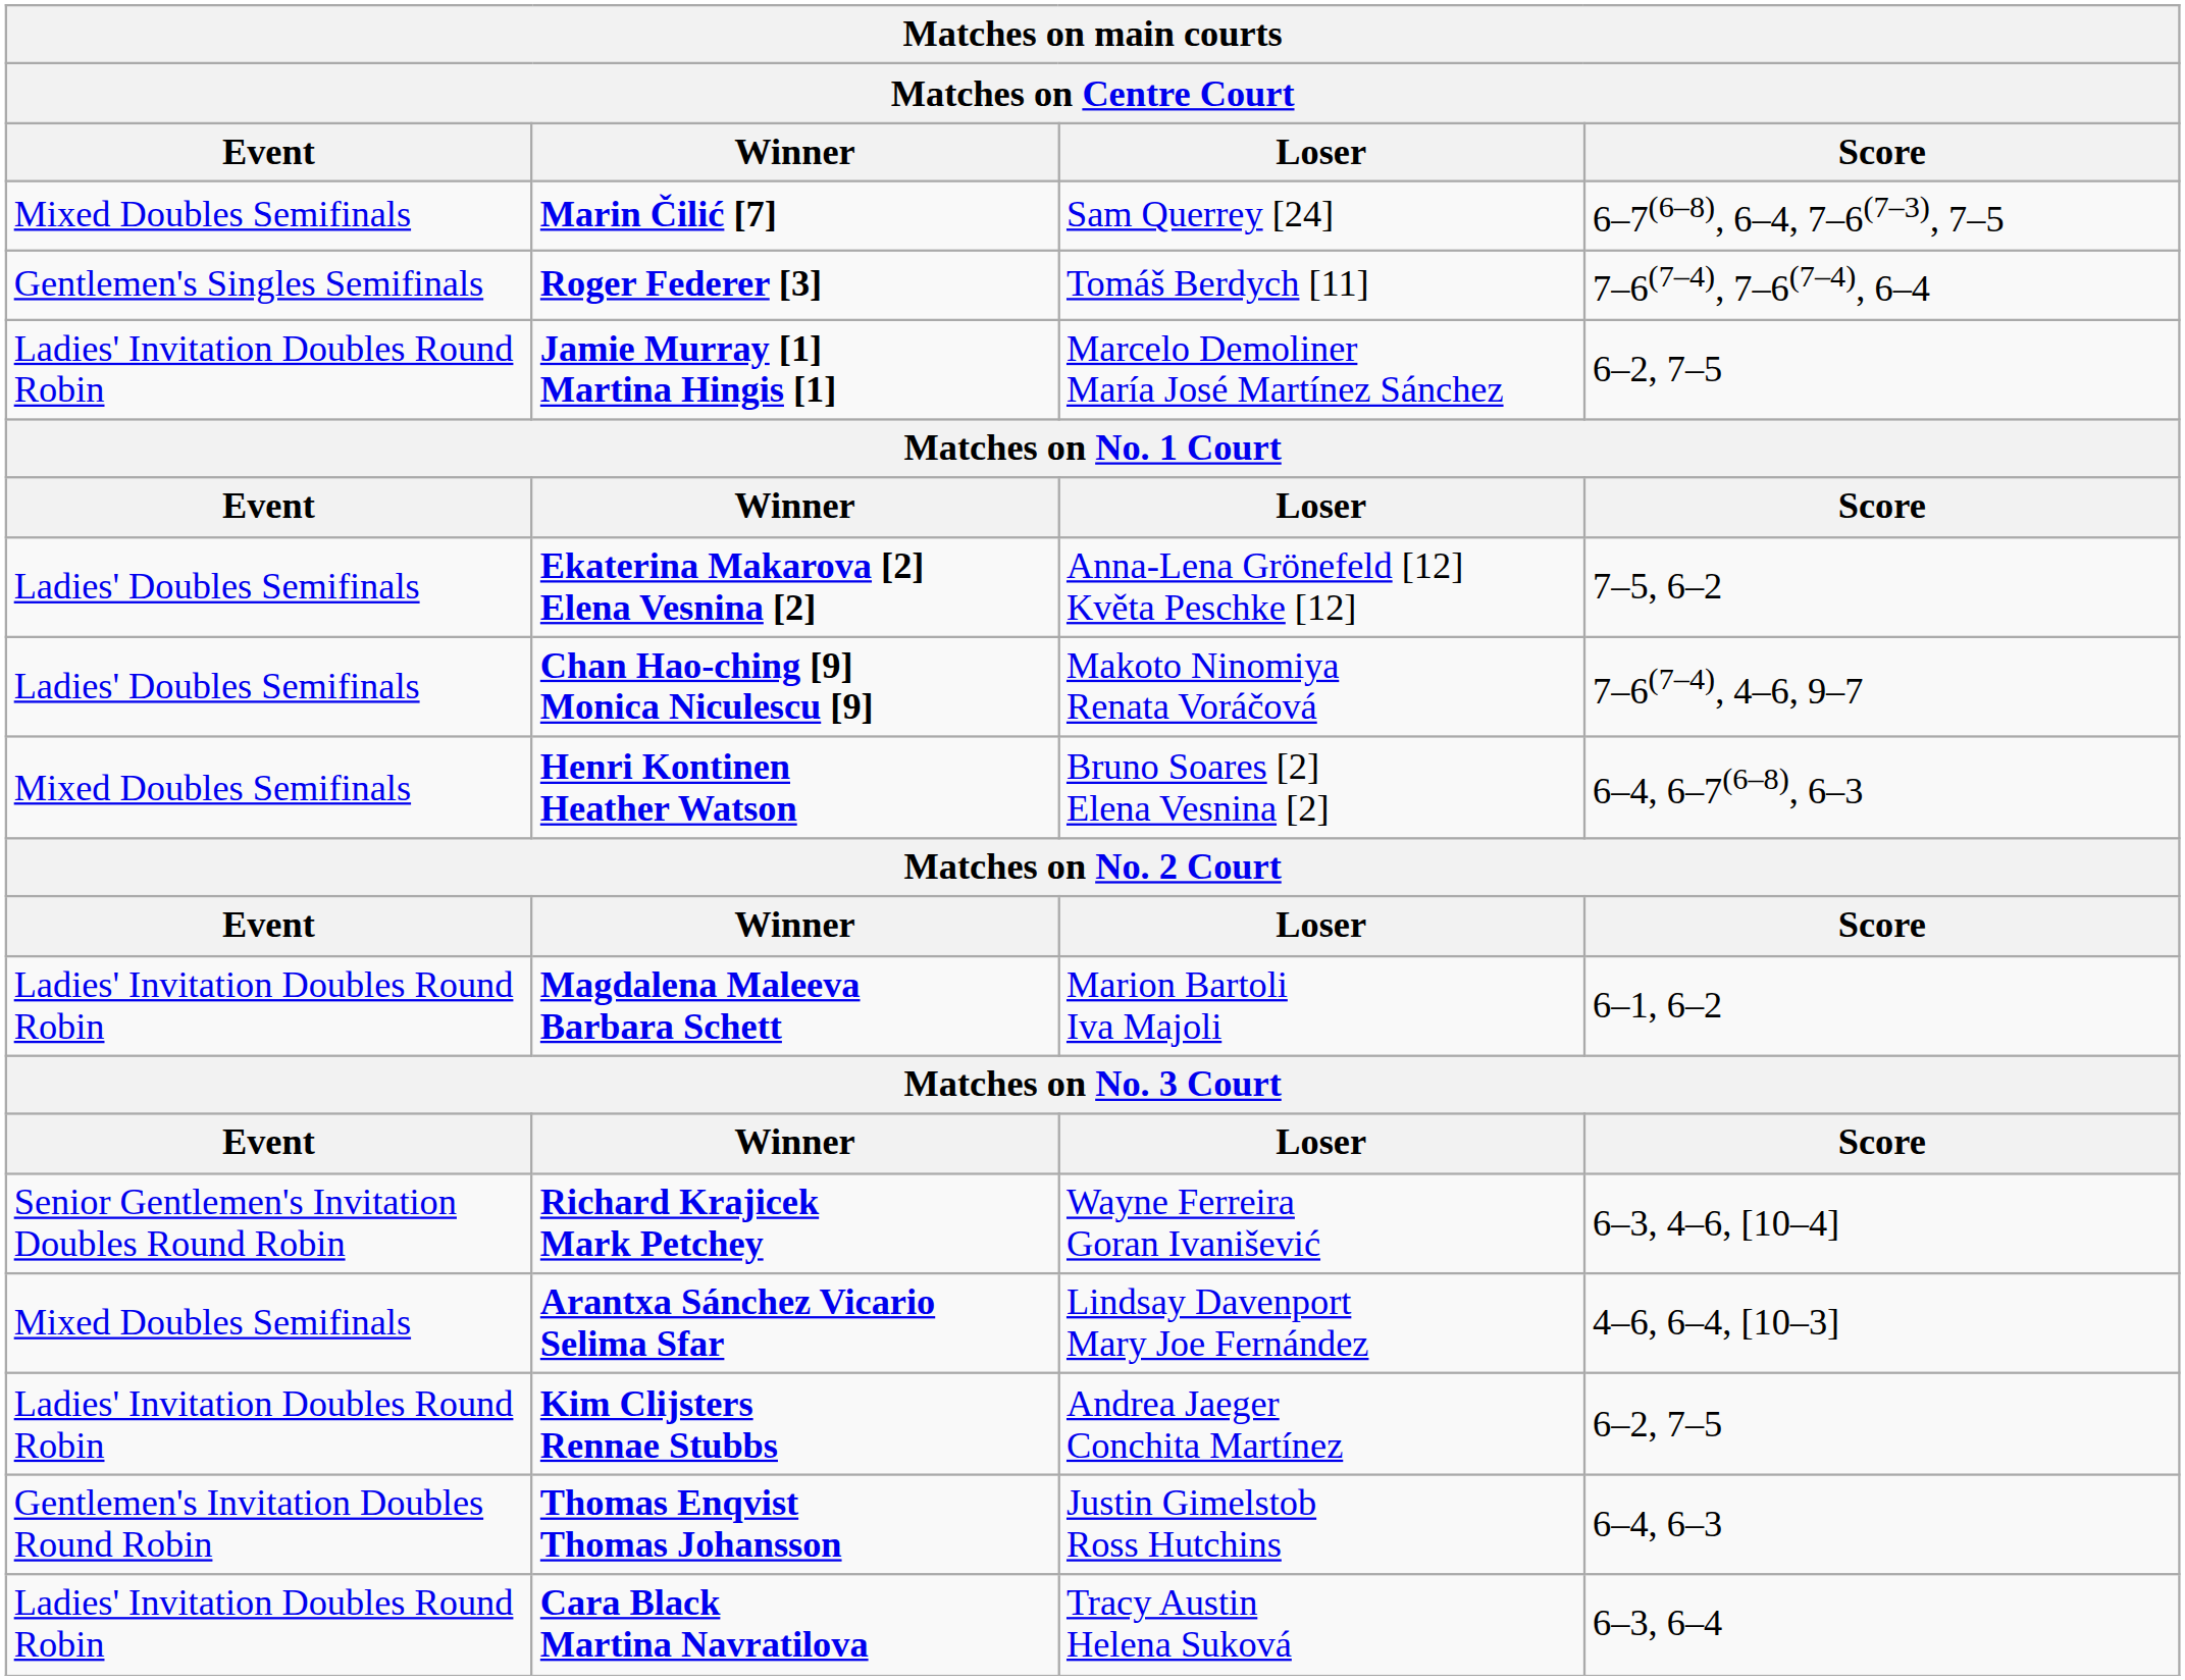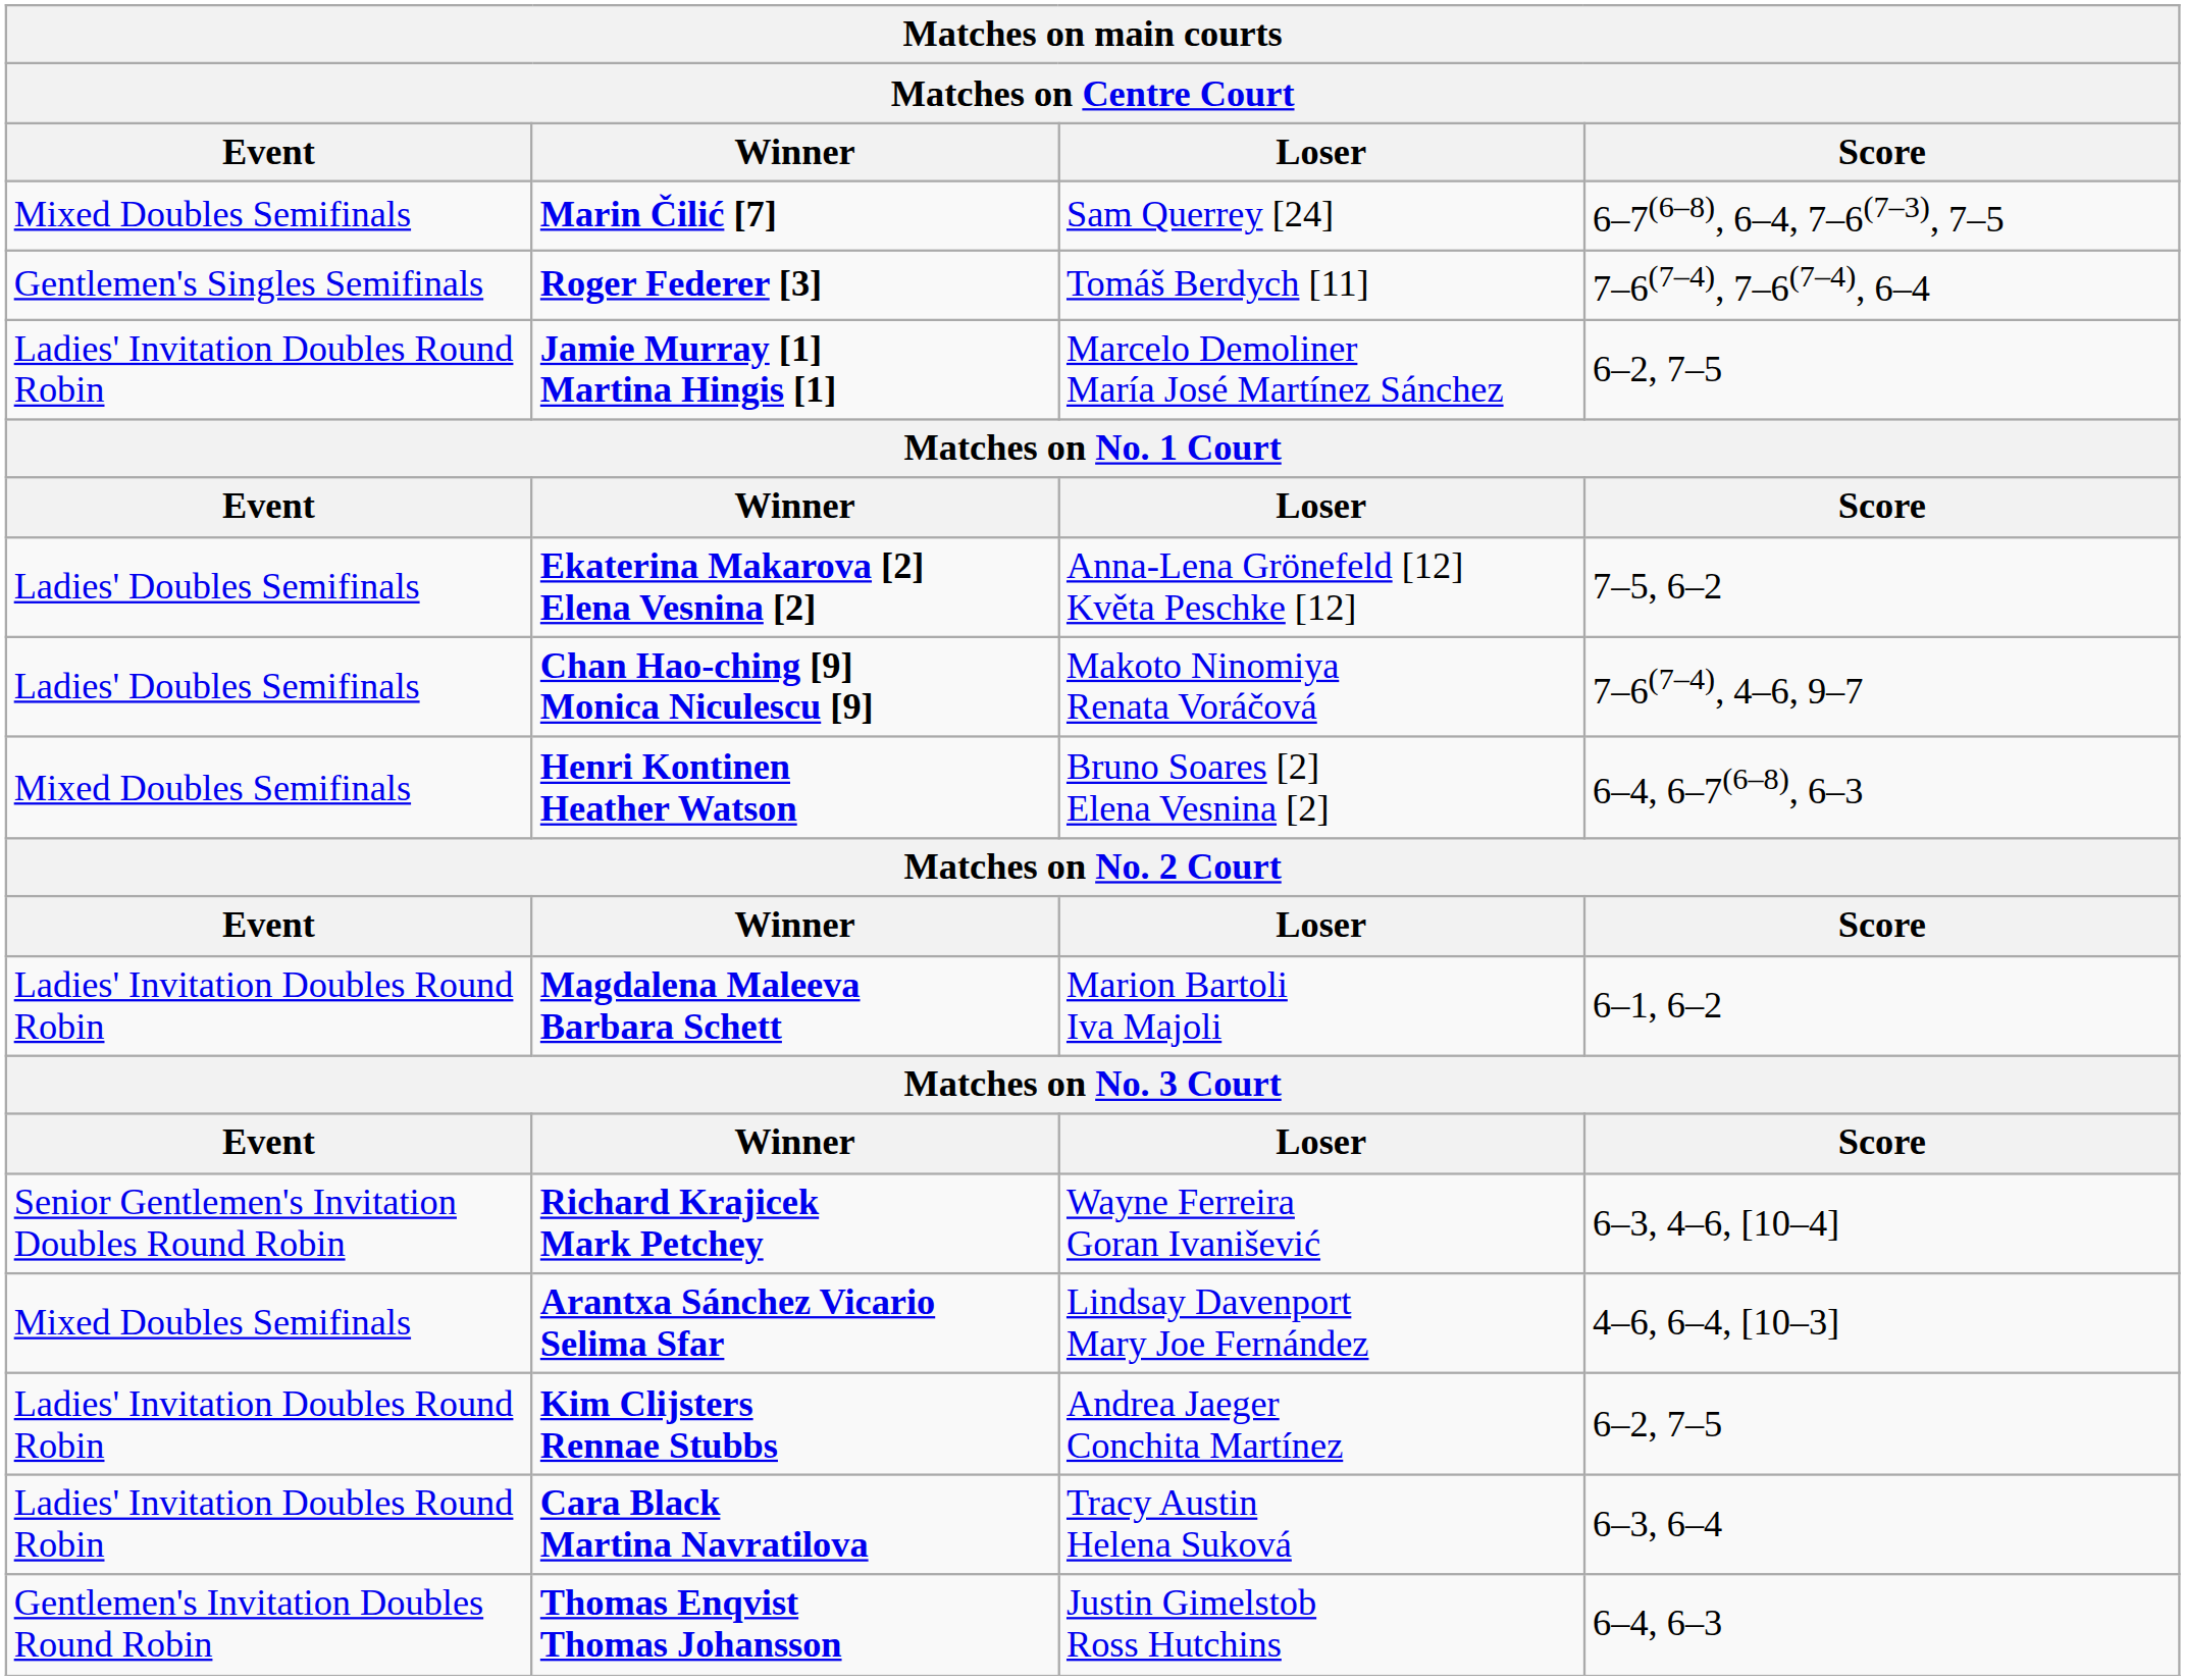 <table class="wikitable collapsible uncollapsed" style="margin:auto;">
 <tr>
 <th colspan="4" style="white-space:nowrap;">Matches on main courts</th>
 </tr>
 <tr>
 <th colspan="4">Matches on <a href='#'>Centre Court</a></th>
 </tr>
 <tr>
 <th width=220>Event</th>
 <th width=220>Winner</th>
 <th width=220>Loser</th>
 <th width=250>Score</th>
 </tr>
 <tr>
 <td><a href='#'>Mixed Doubles Semifinals</a></td>
 <td> <strong><a href='#'>Marin Čilić</a> [7]</strong></td>
 <td> <a href='#'>Sam Querrey</a> [24]</td>
 <td>6–7<sup>(6–8)</sup>, 6–4, 7–6<sup>(7–3)</sup>, 7–5</td>
 </tr>
 <tr>
 <td><a href='#'>Gentlemen's Singles Semifinals</a></td>
 <td> <strong><a href='#'>Roger Federer</a> [3]</strong></td>
 <td> <a href='#'>Tomáš Berdych</a> [11]</td>
 <td>7–6<sup>(7–4)</sup>, 7–6<sup>(7–4)</sup>, 6–4</td>
 </tr>
 <tr>
 <td><a href='#'>Ladies' Invitation Doubles Round Robin</a></td>
 <td> <strong><a href='#'>Jamie Murray</a> [1]<br> <a href='#'>Martina Hingis</a> [1]</strong></td>
 <td> <a href='#'>Marcelo Demoliner</a><br> <a href='#'>María José Martínez Sánchez</a></td>
 <td>6–2, 7–5</td>
 </tr>
 <tr>
 <th colspan="4">Matches on <a href='#'>No. 1 Court</a></th>
 </tr>
 <tr>
 <th width=220>Event</th>
 <th width=220>Winner</th>
 <th width=220>Loser</th>
 <th width=250>Score</th>
 </tr>
 <tr>
 <td><a href='#'>Ladies' Doubles Semifinals</a></td>
 <td> <strong><a href='#'>Ekaterina Makarova</a> [2]</strong><br> <strong><a href='#'>Elena Vesnina</a> [2]</strong></td>
 <td> <a href='#'>Anna-Lena Grönefeld</a> [12]<br> <a href='#'>Květa Peschke</a> [12]</td>
 <td>7–5, 6–2</td>
 </tr>
 <tr>
 <td><a href='#'>Ladies' Doubles Semifinals</a></td>
 <td> <strong><a href='#'>Chan Hao-ching</a> [9]</strong><br> <strong><a href='#'>Monica Niculescu</a> [9]</strong></td>
 <td> <a href='#'>Makoto Ninomiya</a><br> <a href='#'>Renata Voráčová</a></td>
 <td>7–6<sup>(7–4)</sup>, 4–6, 9–7</td>
 </tr>
 <tr>
 <td><a href='#'>Mixed Doubles Semifinals</a></td>
 <td> <strong><a href='#'>Henri Kontinen</a><br> <a href='#'>Heather Watson</a></strong></td>
 <td> <a href='#'>Bruno Soares</a> [2]<br> <a href='#'>Elena Vesnina</a> [2]</td>
 <td>6–4, 6–7<sup>(6–8)</sup>, 6–3</td>
 </tr>
 <tr>
 <th colspan="4">Matches on <a href='#'>No. 2 Court</a></th>
 </tr>
 <tr>
 <th width=220>Event</th>
 <th width=220>Winner</th>
 <th width=220>Loser</th>
 <th width=250>Score</th>
 </tr>
 <tr>
 <td><a href='#'>Ladies' Invitation Doubles Round Robin</a></td>
 <td> <strong><a href='#'>Magdalena Maleeva</a></strong><br> <strong><a href='#'>Barbara Schett</a></strong></td>
 <td> <a href='#'>Marion Bartoli</a><br> <a href='#'>Iva Majoli</a></td>
 <td>6–1, 6–2</td>
 </tr>
 <tr>
 <th colspan="4">Matches on <a href='#'>No. 3 Court</a></th>
 </tr>
 <tr>
 <th width=220>Event</th>
 <th width=220>Winner</th>
 <th width=220>Loser</th>
 <th width=250>Score</th>
 </tr>
 <tr>
 <td><a href='#'>Senior Gentlemen's Invitation Doubles Round Robin</a></td>
 <td> <strong><a href='#'>Richard Krajicek</a></strong><br> <strong><a href='#'>Mark Petchey</a></strong></td>
 <td> <a href='#'>Wayne Ferreira</a><br> <a href='#'>Goran Ivanišević</a></td>
 <td>6–3, 4–6, [10–4]</td>
 </tr>
 <tr>
 <td><a href='#'>Mixed Doubles Semifinals</a></td>
 <td> <strong><a href='#'>Arantxa Sánchez Vicario</a></strong><br> <strong><a href='#'>Selima Sfar</a></strong></td>
 <td> <a href='#'>Lindsay Davenport</a><br> <a href='#'>Mary Joe Fernández</a></td>
 <td>4–6, 6–4, [10–3]</td>
 </tr>
 <tr>
 <td><a href='#'>Ladies' Invitation Doubles Round Robin</a></td>
 <td> <strong><a href='#'>Kim Clijsters</a> <br>  <a href='#'>Rennae Stubbs</a></strong></td>
 <td> <a href='#'>Andrea Jaeger</a> <br>  <a href='#'>Conchita Martínez</a></td>
 <td>6–2, 7–5</td>
 </tr>
 <tr>
+<td><a href='#'>Ladies' Invitation Doubles Round Robin</a></td>
+<td> <strong><a href='#'>Cara Black</a><br> <a href='#'>Martina Navratilova</a></strong></td>
+<td> <a href='#'>Tracy Austin</a><br> <a href='#'>Helena Suková</a></td>
+<td>6–3, 6–4</td>
+</tr>
+<tr>
 <td><a href='#'>Gentlemen's Invitation Doubles Round Robin</a></td>
 <td> <strong><a href='#'>Thomas Enqvist</a><br> <a href='#'>Thomas Johansson</a></strong></td>
 <td> <a href='#'>Justin Gimelstob</a><br> <a href='#'>Ross Hutchins</a></td>
 <td>6–4, 6–3</td>
 </tr>
 <tr>
-<td><a href='#'>Ladies' Invitation Doubles Round Robin</a></td>
-<td> <strong><a href='#'>Cara Black</a><br> <a href='#'>Martina Navratilova</a></strong></td>
-<td> <a href='#'>Tracy Austin</a><br> <a href='#'>Helena Suková</a></td>
-<td>6–3, 6–4</td>
-</tr>
-<tr>
 </tr>
 </table>
